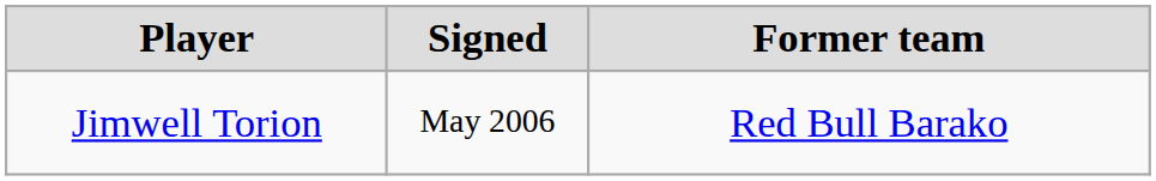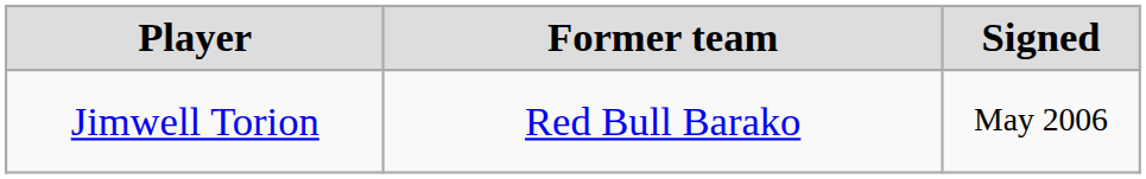 <table class="wikitable" style="text-align: center">
 <tr align="center" bgcolor="#dddddd">
 <td style="width:140px"><strong>Player</strong></td>
+<td style="width:210px"><strong>Former team</strong></td>
 <td style="width:70px"><strong>Signed</strong></td>
-<td style="width:210px"><strong>Former team</strong></td>
 </tr>
 <tr style="height:40px">
 <td><a href='#'>Jimwell Torion</a></td>
+<td><a href='#'>Red Bull Barako</a></td>
 <td style="font-size: 80%">May 2006</td>
-<td><a href='#'>Red Bull Barako</a></td>
 </tr>
 </table>
